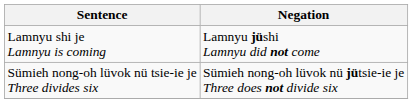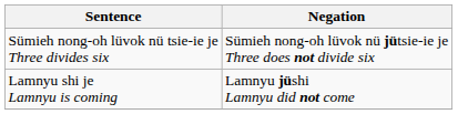 <table class="wikitable">
 <tr>
 <th>Sentence</th>
 <th>Negation</th>
 </tr>
 <tr>
+<td>Sümieh nong-oh lüvok nü tsie-ie je<br><em>Three divides six</em></td>
+<td>Sümieh nong-oh lüvok nü <strong>jü</strong>tsie-ie je<br><em>Three does <strong>not</strong> divide six</em></td>
+</tr>
+<tr>
 <td>Lamnyu shi je<br><em>Lamnyu is coming</em></td>
 <td>Lamnyu <strong>jü</strong>shi<br><em>Lamnyu did <strong>not</strong> come</em></td>
 </tr>
 <tr>
-<td>Sümieh nong-oh lüvok nü tsie-ie je<br><em>Three divides six</em></td>
-<td>Sümieh nong-oh lüvok nü <strong>jü</strong>tsie-ie je<br><em>Three does <strong>not</strong> divide six</em></td>
-</tr>
-<tr>
 </tr>
 </table>
